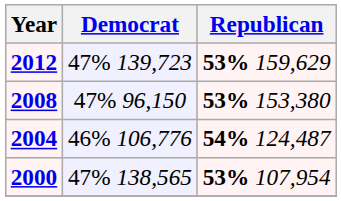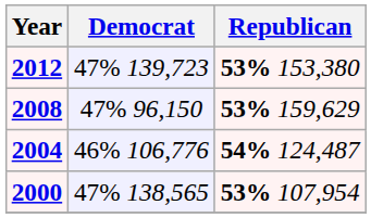 <table class="wikitable" align="right" style="margin: 0 1em 1em 1em; font-size: 95%;">
 <tr>
 <th>Year</th>
 <th><a href='#'>Democrat</a></th>
 <th><a href='#'>Republican</a></th>
 </tr>
 <tr>
 <td align="center" bgcolor="#fff3f3"><strong><a href='#'>2012</a></strong></td>
 <td align="center" bgcolor="#f0f0ff">47% <em>139,723</em></td>
-<td align="center" bgcolor="#fff3f3"><strong>53%</strong> <em>159,629</em></td>
+<td align="center" bgcolor="#fff3f3"><strong>53%</strong> <em>153,380</em></td>
 </tr>
 <tr>
 <td align="center" bgcolor="#fff3f3"><strong><a href='#'>2008</a></strong></td>
 <td align="center" bgcolor="#f0f0ff">47% <em>96,150</em></td>
-<td align="center" bgcolor="#fff3f3"><strong>53%</strong> <em>153,380</em></td>
+<td align="center" bgcolor="#fff3f3"><strong>53%</strong> <em>159,629</em></td>
 </tr>
 <tr>
 <td align="center" bgcolor="#fff3f3"><strong><a href='#'>2004</a></strong></td>
 <td align="center" bgcolor="#f0f0ff">46% <em>106,776</em></td>
 <td align="center" bgcolor="#fff3f3"><strong>54%</strong> <em>124,487</em></td>
 </tr>
 <tr>
 <td align="center" bgcolor="#fff3f3"><strong><a href='#'>2000</a></strong></td>
 <td align="center" bgcolor="#f0f0ff">47% <em>138,565</em></td>
 <td align="center" bgcolor="#fff3f3"><strong>53%</strong> <em>107,954</em></td>
 </tr>
 <tr>
 </tr>
 </table>
